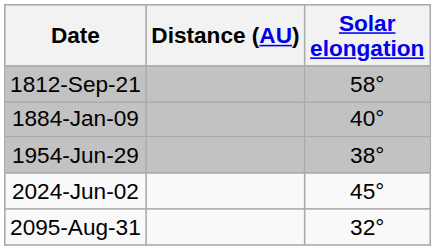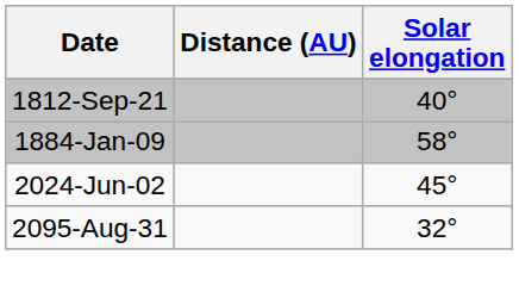 <table class="wikitable sortable floatright" style="text-align:center; font-size: 0.9em;">
 <tr>
 <th>Date</th>
 <th>Distance (<a href='#'>AU</a>)</th>
 <th><a href='#'>Solar<br>elongation</a></th>
 </tr>
 <tr bgcolor=#c2c2c2>
 <td>1812-Sep-21</td>
 <td></td>
-<td>58°</td>
+<td>40°</td>
 </tr>
 <tr bgcolor=#c2c2c2>
 <td>1884-Jan-09</td>
 <td></td>
-<td>40°</td>
-</tr>
-<tr bgcolor=#c2c2c2>
-<td>1954-Jun-29</td>
-<td></td>
-<td>38°</td>
+<td>58°</td>
 </tr>
 <tr>
 <td>2024-Jun-02</td>
 <td></td>
 <td>45°</td>
 </tr>
 <tr>
 <td>2095-Aug-31</td>
 <td></td>
 <td>32°</td>
 </tr>
 </table>
